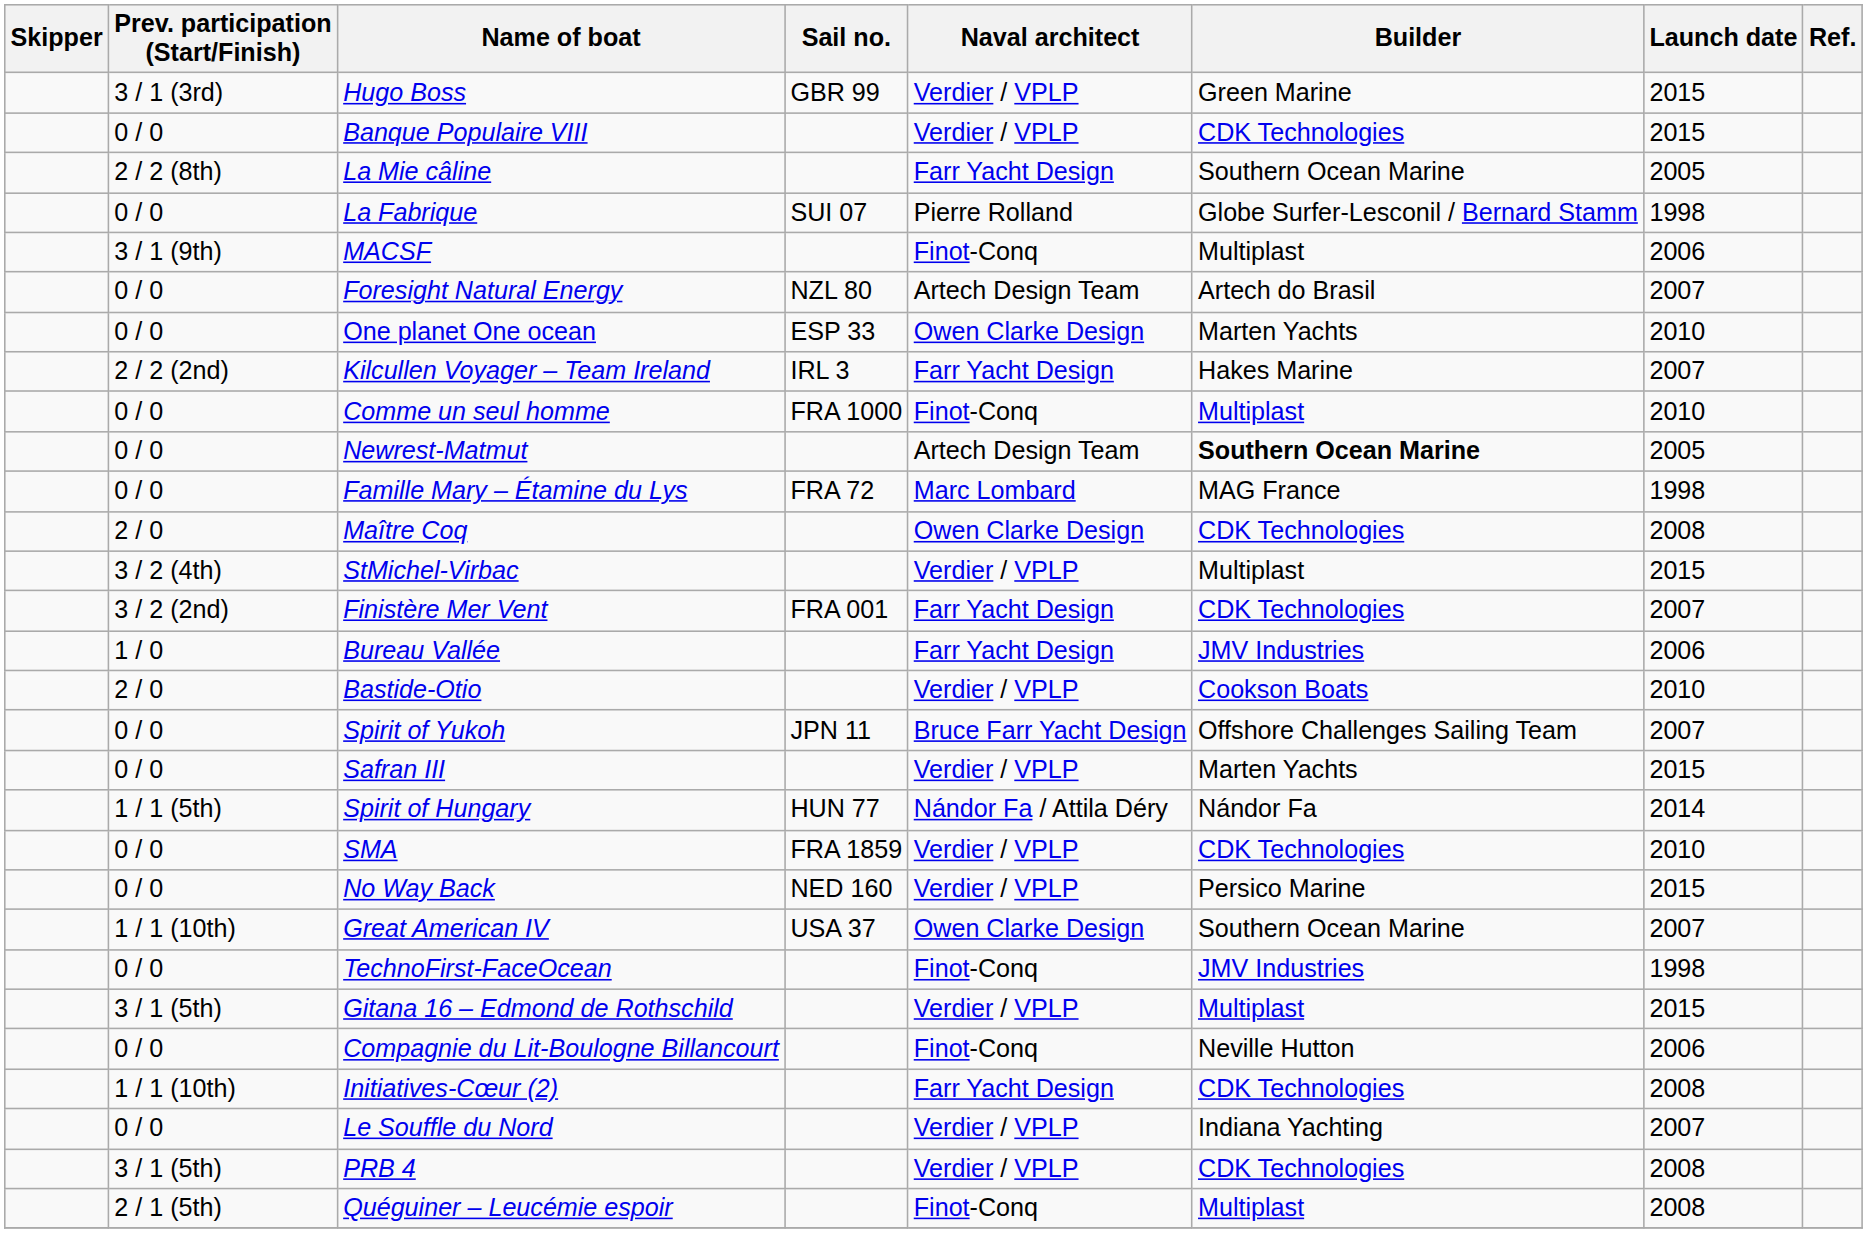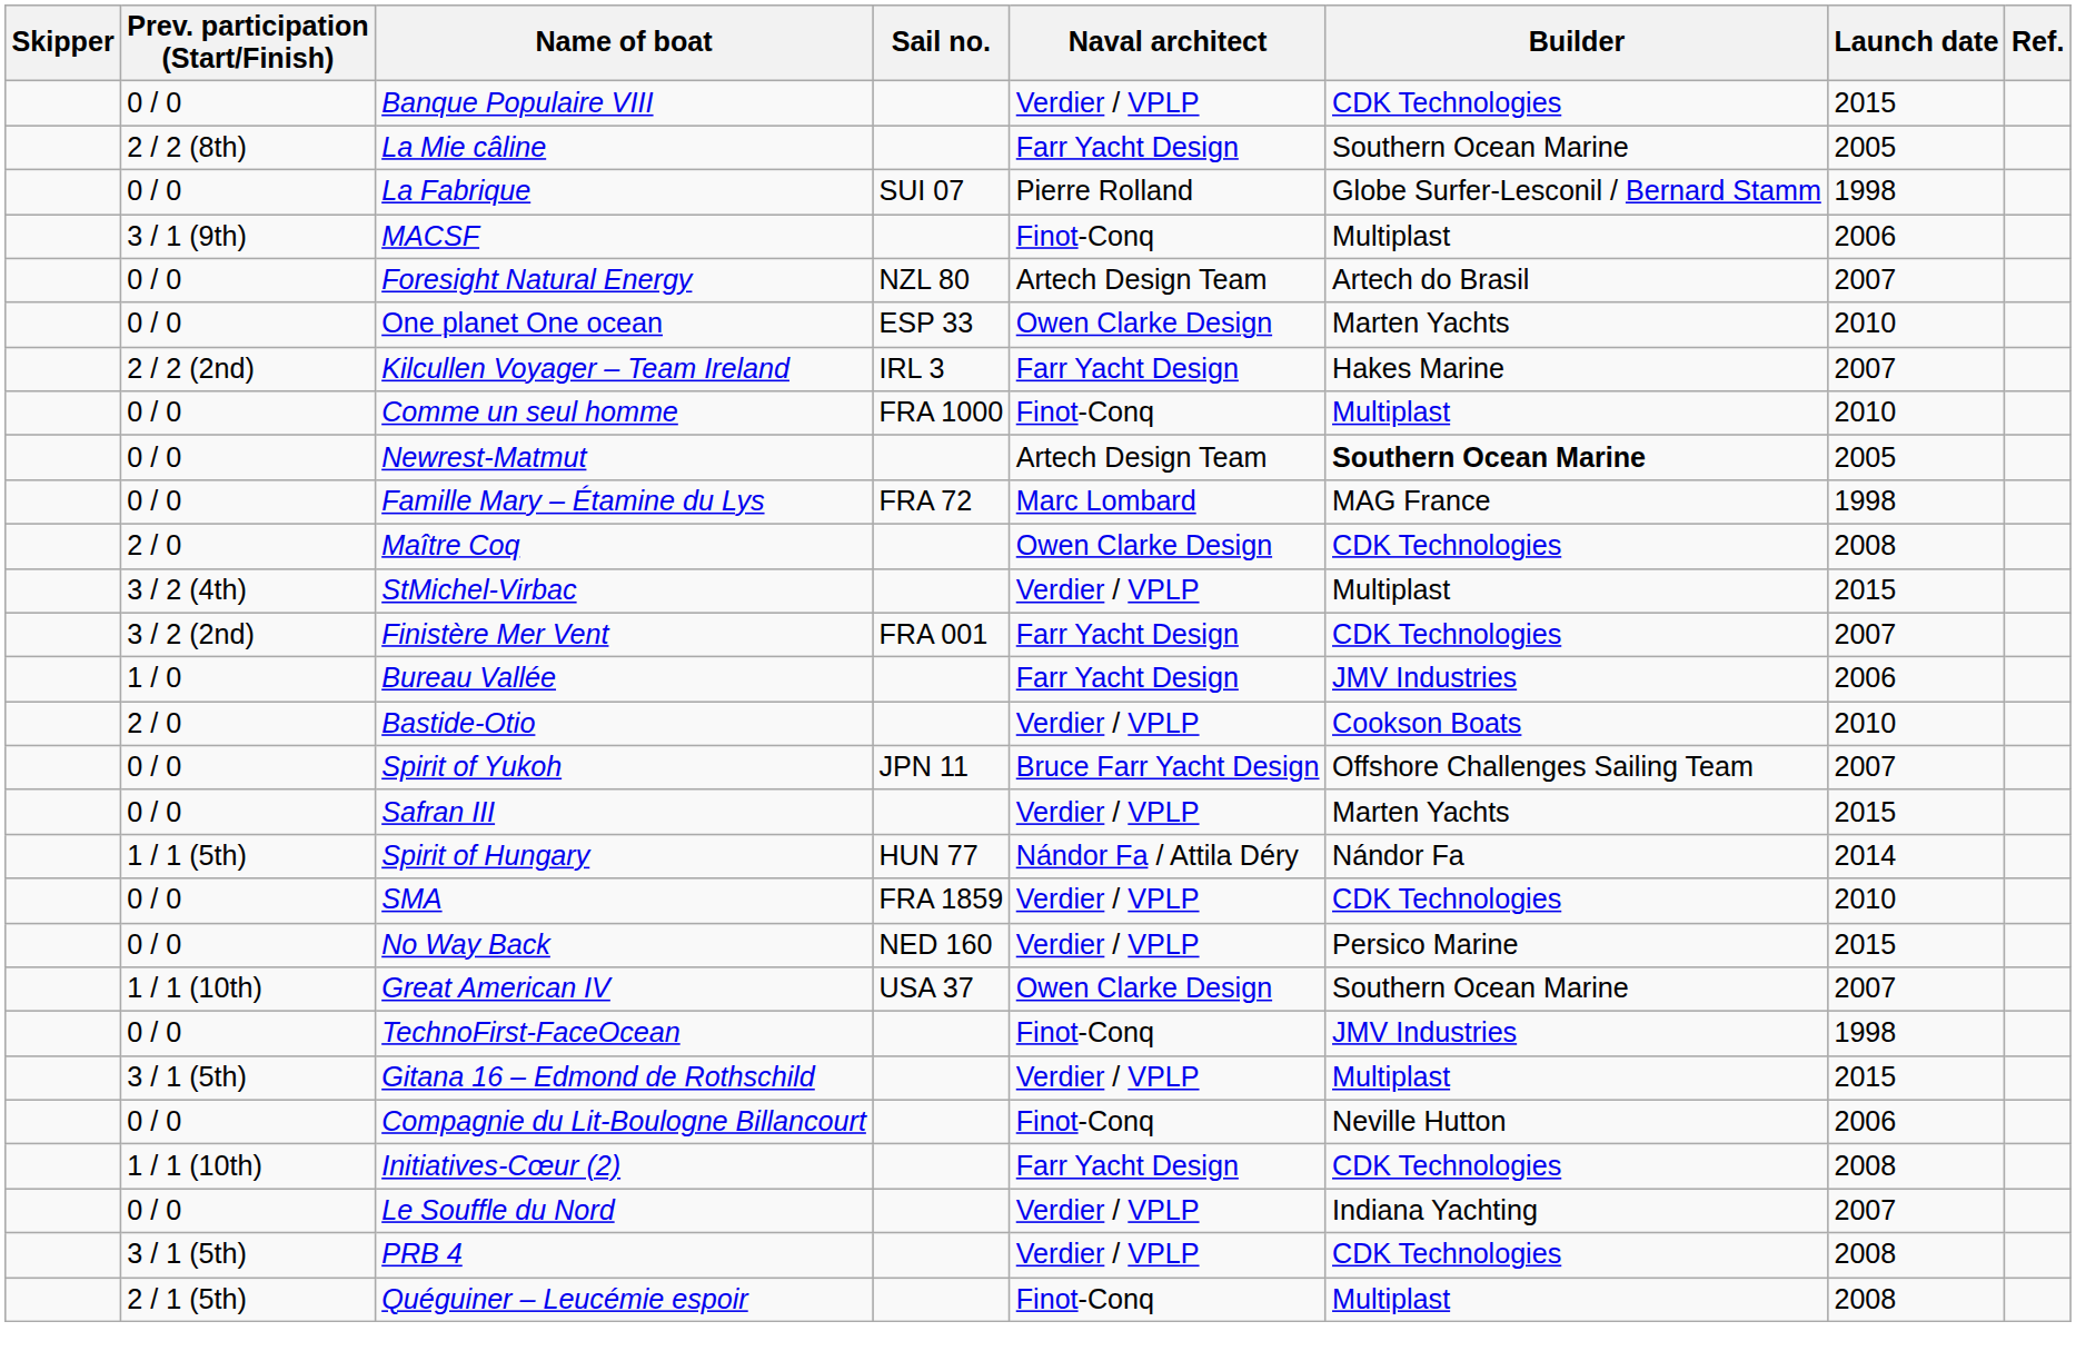 <table class="sortable wikitable">
 <tr>
 <th>Skipper</th>
 <th>Prev. participation<br>(Start/Finish)</th>
 <th>Name of boat</th>
 <th>Sail no.</th>
 <th>Naval architect</th>
 <th>Builder</th>
 <th>Launch date</th>
 <th>Ref.</th>
-</tr>
-<tr>
-<td></td>
-<td>3 / 1 (3rd)</td>
-<td><em><a href='#'>Hugo Boss</a></em></td>
-<td>GBR 99</td>
-<td><a href='#'>Verdier</a> / <a href='#'>VPLP</a></td>
-<td>Green Marine</td>
-<td>2015</td>
-<td></td>
 </tr>
 <tr>
 <td></td>
 <td>0 / 0</td>
 <td><em><a href='#'>Banque Populaire VIII</a></em></td>
 <td></td>
 <td><a href='#'>Verdier</a> / <a href='#'>VPLP</a></td>
 <td><a href='#'>CDK Technologies</a></td>
 <td>2015</td>
 <td></td>
 </tr>
 <tr>
 <td></td>
 <td>2 / 2 (8th)</td>
 <td><em><a href='#'>La Mie câline</a></em></td>
 <td></td>
 <td><a href='#'>Farr Yacht Design</a></td>
 <td>Southern Ocean Marine</td>
 <td>2005</td>
 <td></td>
 </tr>
 <tr>
 <td></td>
 <td>0 / 0</td>
 <td><em><a href='#'>La Fabrique</a></em></td>
 <td>SUI 07</td>
 <td>Pierre Rolland</td>
 <td>Globe Surfer-Lesconil / <a href='#'>Bernard Stamm</a></td>
 <td>1998</td>
 <td></td>
 </tr>
 <tr>
 <td></td>
 <td>3 / 1 (9th)</td>
 <td><a href='#'><em>MACSF</em></a></td>
 <td></td>
 <td><a href='#'>Finot</a>-Conq</td>
 <td>Multiplast</td>
 <td>2006</td>
 <td></td>
 </tr>
 <tr>
 <td></td>
 <td>0 / 0</td>
 <td><em><a href='#'>Foresight Natural Energy</a></em></td>
 <td>NZL 80</td>
 <td>Artech Design Team</td>
 <td>Artech do Brasil</td>
 <td>2007</td>
 <td></td>
 </tr>
 <tr>
 <td></td>
 <td>0 / 0</td>
 <td><a href='#'>One planet One ocean</a></td>
 <td>ESP 33</td>
 <td><a href='#'>Owen Clarke Design</a></td>
 <td>Marten Yachts</td>
 <td>2010</td>
 <td></td>
 </tr>
 <tr>
 <td></td>
 <td>2 / 2 (2nd)</td>
 <td><em><a href='#'>Kilcullen Voyager – Team Ireland</a></em></td>
 <td>IRL 3</td>
 <td><a href='#'>Farr Yacht Design</a></td>
 <td>Hakes Marine</td>
 <td>2007</td>
 <td></td>
 </tr>
 <tr>
 <td></td>
 <td>0 / 0</td>
 <td><em><a href='#'>Comme un seul homme</a></em></td>
 <td>FRA 1000</td>
 <td><a href='#'>Finot</a>-Conq</td>
 <td><a href='#'>Multiplast</a></td>
 <td>2010</td>
 <td></td>
 </tr>
 <tr>
 <td></td>
 <td>0 / 0</td>
 <td><em><a href='#'>Newrest-Matmut</a></em></td>
 <td></td>
 <td>Artech Design Team</td>
 <td><strong>Southern Ocean Marine</strong></td>
 <td>2005</td>
 <td></td>
 </tr>
 <tr>
 <td></td>
 <td>0 / 0</td>
 <td><em><a href='#'>Famille Mary – Étamine du Lys</a></em></td>
 <td>FRA 72</td>
 <td><a href='#'>Marc Lombard</a></td>
 <td>MAG France</td>
 <td>1998</td>
 <td></td>
 </tr>
 <tr>
 <td></td>
 <td>2 / 0</td>
 <td><em><a href='#'>Maître Coq</a></em></td>
 <td></td>
 <td><a href='#'>Owen Clarke Design</a></td>
 <td><a href='#'>CDK Technologies</a></td>
 <td>2008</td>
 <td></td>
 </tr>
 <tr>
 <td></td>
 <td>3 / 2 (4th)</td>
 <td><em><a href='#'>StMichel-Virbac</a></em></td>
 <td></td>
 <td><a href='#'>Verdier</a> / <a href='#'>VPLP</a></td>
 <td>Multiplast</td>
 <td>2015</td>
 <td></td>
 </tr>
 <tr>
 <td></td>
 <td>3 / 2 (2nd)</td>
 <td><a href='#'><em>Finistère Mer Vent</em></a></td>
 <td>FRA 001</td>
 <td><a href='#'>Farr Yacht Design</a></td>
 <td><a href='#'>CDK Technologies</a></td>
 <td>2007</td>
 <td></td>
 </tr>
 <tr>
 <td></td>
 <td>1 / 0</td>
 <td><em><a href='#'>Bureau Vallée</a></em></td>
 <td></td>
 <td><a href='#'>Farr Yacht Design</a></td>
 <td><a href='#'>JMV Industries</a></td>
 <td>2006</td>
 <td></td>
 </tr>
 <tr>
 <td></td>
 <td>2 / 0</td>
 <td><em><a href='#'>Bastide-Otio</a></em></td>
 <td></td>
 <td><a href='#'>Verdier</a> / <a href='#'>VPLP</a></td>
 <td><a href='#'>Cookson Boats</a></td>
 <td>2010</td>
 <td></td>
 </tr>
 <tr>
 <td></td>
 <td>0 / 0</td>
 <td><em><a href='#'>Spirit of Yukoh</a></em></td>
 <td>JPN 11</td>
 <td><a href='#'>Bruce Farr Yacht Design</a></td>
 <td>Offshore Challenges Sailing Team</td>
 <td>2007</td>
 <td></td>
 </tr>
 <tr>
 <td></td>
 <td>0 / 0</td>
 <td><em><a href='#'>Safran III</a></em></td>
 <td></td>
 <td><a href='#'>Verdier</a> / <a href='#'>VPLP</a></td>
 <td>Marten Yachts</td>
 <td>2015</td>
 <td></td>
 </tr>
 <tr>
 <td></td>
 <td>1 / 1 (5th)</td>
 <td><em><a href='#'>Spirit of Hungary</a></em></td>
 <td>HUN 77</td>
 <td><a href='#'>Nándor Fa</a> / Attila Déry</td>
 <td>Nándor Fa</td>
 <td>2014</td>
 <td></td>
 </tr>
 <tr>
 <td></td>
 <td>0 / 0</td>
 <td><em><a href='#'>SMA</a></em></td>
 <td>FRA 1859</td>
 <td><a href='#'>Verdier</a> / <a href='#'>VPLP</a></td>
 <td><a href='#'>CDK Technologies</a></td>
 <td>2010</td>
 <td></td>
 </tr>
 <tr>
 <td></td>
 <td>0 / 0</td>
 <td><em><a href='#'>No Way Back</a></em></td>
 <td>NED 160</td>
 <td><a href='#'>Verdier</a> / <a href='#'>VPLP</a></td>
 <td>Persico Marine</td>
 <td>2015</td>
 <td></td>
 </tr>
 <tr>
 <td></td>
 <td>1 / 1 (10th)</td>
 <td><em><a href='#'>Great American IV</a></em></td>
 <td>USA 37</td>
 <td><a href='#'>Owen Clarke Design</a></td>
 <td>Southern Ocean Marine</td>
 <td>2007</td>
 <td></td>
 </tr>
 <tr>
 <td></td>
 <td>0 / 0</td>
 <td><em><a href='#'>TechnoFirst-FaceOcean</a></em></td>
 <td></td>
 <td><a href='#'>Finot</a>-Conq</td>
 <td><a href='#'>JMV Industries</a></td>
 <td>1998</td>
 <td></td>
 </tr>
 <tr>
 <td></td>
 <td>3 / 1 (5th)</td>
 <td><em><a href='#'>Gitana 16 – Edmond de Rothschild</a></em></td>
 <td></td>
 <td><a href='#'>Verdier</a> / <a href='#'>VPLP</a></td>
 <td><a href='#'>Multiplast</a></td>
 <td>2015</td>
 <td></td>
 </tr>
 <tr>
 <td></td>
 <td>0 / 0</td>
 <td><em><a href='#'>Compagnie du Lit-Boulogne Billancourt</a></em></td>
 <td></td>
 <td><a href='#'>Finot</a>-Conq</td>
 <td>Neville Hutton</td>
 <td>2006</td>
 <td></td>
 </tr>
 <tr>
 <td></td>
 <td>1 / 1 (10th)</td>
 <td><em><a href='#'>Initiatives-Cœur (2)</a></em></td>
 <td></td>
 <td><a href='#'>Farr Yacht Design</a></td>
 <td><a href='#'>CDK Technologies</a></td>
 <td>2008</td>
 <td></td>
 </tr>
 <tr>
 <td></td>
 <td>0 / 0</td>
 <td><em><a href='#'>Le Souffle du Nord</a></em></td>
 <td></td>
 <td><a href='#'>Verdier</a> / <a href='#'>VPLP</a></td>
 <td>Indiana Yachting</td>
 <td>2007</td>
 <td></td>
 </tr>
 <tr>
 <td></td>
 <td>3 / 1 (5th)</td>
 <td><em><a href='#'>PRB 4</a></em></td>
 <td></td>
 <td><a href='#'>Verdier</a> / <a href='#'>VPLP</a></td>
 <td><a href='#'>CDK Technologies</a></td>
 <td>2008</td>
 <td></td>
 </tr>
 <tr>
 <td></td>
 <td>2 / 1 (5th)</td>
 <td><em><a href='#'>Quéguiner – Leucémie espoir</a></em></td>
 <td></td>
 <td><a href='#'>Finot</a>-Conq</td>
 <td><a href='#'>Multiplast</a></td>
 <td>2008</td>
 <td></td>
 </tr>
 <tr>
 </tr>
 </table>
